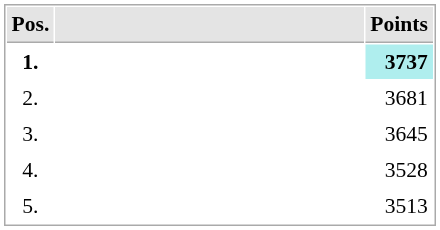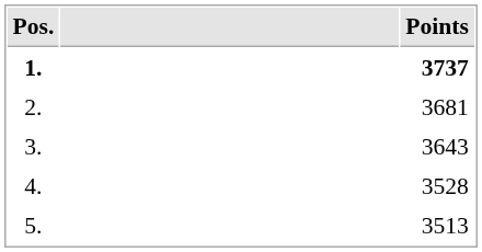 <table cellspacing="1" cellpadding="3" style="border:1px solid #AAAAAA;font-size:90%">
 <tr bgcolor="#E4E4E4">
 <th style="border-bottom:1px solid #AAAAAA" width=10>Pos.</th>
 <th style="border-bottom:1px solid #AAAAAA" width=200></th>
 <th style="border-bottom:1px solid #AAAAAA" width=20>Points</th>
 </tr>
 <tr>
 <td align="center"><strong>1.</strong></td>
 <td><strong></strong></td>
-<td align="right" style="background: paleturquoise;"><strong>3737</strong></td>
+<td align="right"><strong>3737</strong></td>
 </tr>
 <tr>
 <td align="center">2.</td>
 <td></td>
 <td align="right">3681</td>
 </tr>
 <tr>
 <td align="center">3.</td>
 <td></td>
-<td align="right">3645</td>
+<td align="right">3643</td>
 </tr>
 <tr>
 <td align="center">4.</td>
 <td></td>
 <td align="right">3528</td>
 </tr>
 <tr>
 <td align="center">5.</td>
 <td></td>
 <td align="right">3513</td>
 </tr>
 </table>
